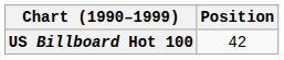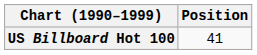 <table class="wikitable plainrowheaders" style="text-align:center">
 <tr>
 <th>Chart (1990–1999)</th>
 <th>Position</th>
 </tr>
 <tr>
 <th scope="row">US <em>Billboard</em> Hot 100</th>
-<td>42</td>
+<td>41</td>
 </tr>
 </table>
